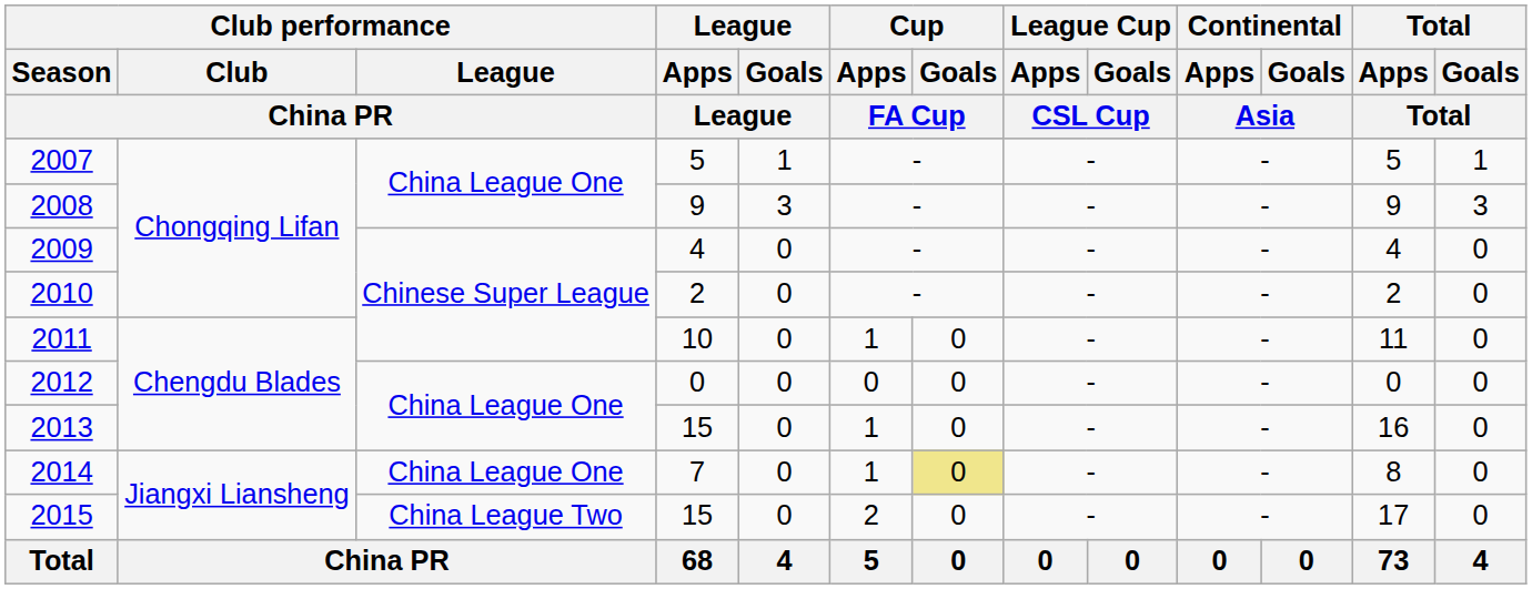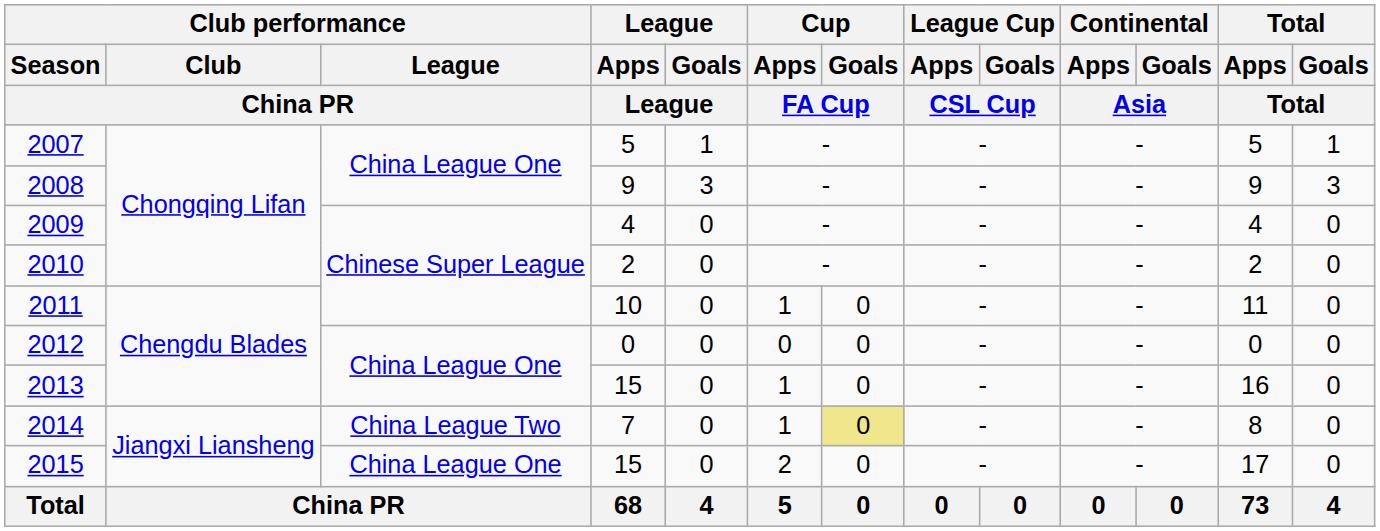 <table class="wikitable" style="text-align:center">
 <tr>
 <th colspan=3>Club performance</th>
 <th colspan=2>League</th>
 <th colspan=2>Cup</th>
 <th colspan=2>League Cup</th>
 <th colspan=2>Continental</th>
 <th colspan=2>Total</th>
 </tr>
 <tr>
 <th>Season</th>
 <th>Club</th>
 <th>League</th>
 <th>Apps</th>
 <th>Goals</th>
 <th>Apps</th>
 <th>Goals</th>
 <th>Apps</th>
 <th>Goals</th>
 <th>Apps</th>
 <th>Goals</th>
 <th>Apps</th>
 <th>Goals</th>
 </tr>
 <tr>
 <th colspan=3>China PR</th>
 <th colspan=2>League</th>
 <th colspan=2><a href='#'>FA Cup</a></th>
 <th colspan=2><a href='#'>CSL Cup</a></th>
 <th colspan=2><a href='#'>Asia</a></th>
 <th colspan=2>Total</th>
 </tr>
 <tr>
 <td><a href='#'>2007</a></td>
 <td rowspan="4"><a href='#'>Chongqing Lifan</a></td>
 <td rowspan="2"><a href='#'>China League One</a></td>
 <td>5</td>
 <td>1</td>
 <td colspan="2">-</td>
 <td colspan="2">-</td>
 <td colspan="2">-</td>
 <td>5</td>
 <td>1</td>
 </tr>
 <tr>
 <td><a href='#'>2008</a></td>
 <td>9</td>
 <td>3</td>
 <td colspan="2">-</td>
 <td colspan="2">-</td>
 <td colspan="2">-</td>
 <td>9</td>
 <td>3</td>
 </tr>
 <tr>
 <td><a href='#'>2009</a></td>
 <td rowspan="3"><a href='#'>Chinese Super League</a></td>
 <td>4</td>
 <td>0</td>
 <td colspan="2">-</td>
 <td colspan="2">-</td>
 <td colspan="2">-</td>
 <td>4</td>
 <td>0</td>
 </tr>
 <tr>
 <td><a href='#'>2010</a></td>
 <td>2</td>
 <td>0</td>
 <td colspan="2">-</td>
 <td colspan="2">-</td>
 <td colspan="2">-</td>
 <td>2</td>
 <td>0</td>
 </tr>
 <tr>
 <td><a href='#'>2011</a></td>
 <td rowspan="3"><a href='#'>Chengdu Blades</a></td>
 <td>10</td>
 <td>0</td>
 <td>1</td>
 <td>0</td>
 <td colspan="2">-</td>
 <td colspan="2">-</td>
 <td>11</td>
 <td>0</td>
 </tr>
 <tr>
 <td><a href='#'>2012</a></td>
 <td rowspan="2"><a href='#'>China League One</a></td>
 <td>0</td>
 <td>0</td>
 <td>0</td>
 <td>0</td>
 <td colspan="2">-</td>
 <td colspan="2">-</td>
 <td>0</td>
 <td>0</td>
 </tr>
 <tr>
 <td><a href='#'>2013</a></td>
 <td>15</td>
 <td>0</td>
 <td>1</td>
 <td>0</td>
 <td colspan="2">-</td>
 <td colspan="2">-</td>
 <td>16</td>
 <td>0</td>
 </tr>
 <tr>
 <td><a href='#'>2014</a></td>
 <td rowspan="2"><a href='#'>Jiangxi Liansheng</a></td>
-<td rowspan="1"><a href='#'>China League One</a></td>
+<td><a href='#'>China League Two</a></td>
 <td>7</td>
 <td>0</td>
 <td>1</td>
 <td style="background: khaki;">0</td>
 <td colspan="2">-</td>
 <td colspan="2">-</td>
 <td>8</td>
 <td>0</td>
 </tr>
 <tr>
 <td><a href='#'>2015</a></td>
-<td><a href='#'>China League Two</a></td>
+<td rowspan="1"><a href='#'>China League One</a></td>
 <td>15</td>
 <td>0</td>
 <td>2</td>
 <td>0</td>
 <td colspan="2">-</td>
 <td colspan="2">-</td>
 <td>17</td>
 <td>0</td>
 </tr>
 <tr>
 <th rowspan=3>Total</th>
 <th colspan=2>China PR</th>
 <th>68</th>
 <th>4</th>
 <th>5</th>
 <th>0</th>
 <th>0</th>
 <th>0</th>
 <th>0</th>
 <th>0</th>
 <th>73</th>
 <th>4</th>
 </tr>
 </table>
